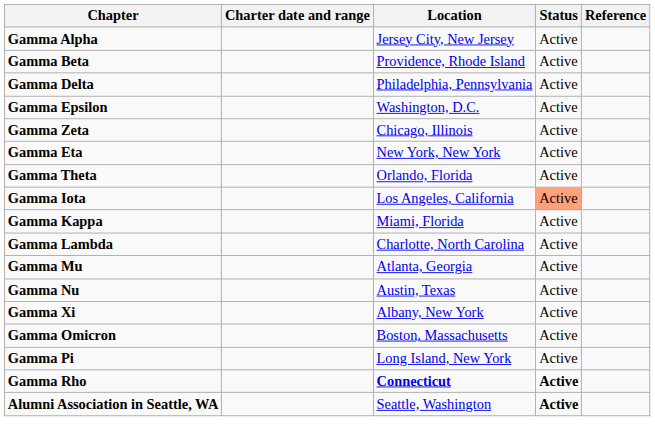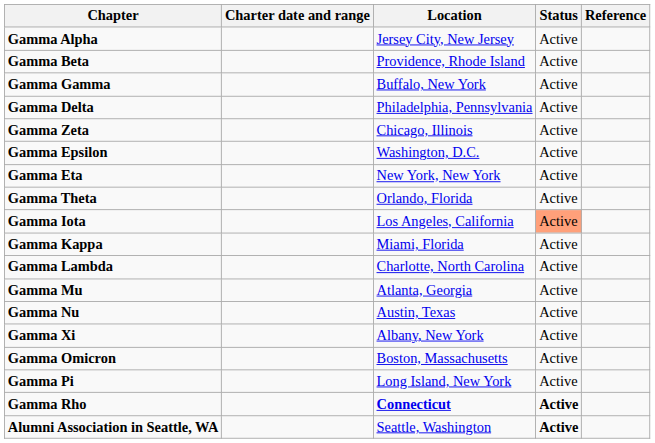 <table class="wikitable sortable">
 <tr>
 <th>Chapter</th>
 <th>Charter date and range</th>
 <th>Location</th>
 <th>Status</th>
 <th>Reference</th>
 </tr>
 <tr>
 <td><strong>Gamma Alpha</strong></td>
 <td></td>
 <td><a href='#'>Jersey City, New Jersey</a></td>
 <td>Active</td>
 <td></td>
 </tr>
 <tr>
 <td><strong>Gamma Beta</strong></td>
 <td></td>
 <td><a href='#'>Providence, Rhode Island</a></td>
 <td>Active</td>
 <td></td>
 </tr>
 <tr>
+<td><strong>Gamma Gamma</strong></td>
+<td></td>
+<td><a href='#'>Buffalo, New York</a></td>
+<td>Active</td>
+<td></td>
+</tr>
+<tr>
 <td><strong>Gamma Delta</strong></td>
 <td></td>
 <td><a href='#'>Philadelphia, Pennsylvania</a></td>
 <td>Active</td>
 <td></td>
 </tr>
 <tr>
-<td><strong>Gamma Epsilon</strong></td>
+<td><strong>Gamma Zeta</strong></td>
 <td></td>
-<td><a href='#'>Washington, D.C.</a></td>
+<td><a href='#'>Chicago, Illinois</a></td>
 <td>Active</td>
 <td></td>
 </tr>
 <tr>
-<td><strong>Gamma Zeta</strong></td>
+<td><strong>Gamma Epsilon</strong></td>
 <td></td>
-<td><a href='#'>Chicago, Illinois</a></td>
+<td><a href='#'>Washington, D.C.</a></td>
 <td>Active</td>
 <td></td>
 </tr>
 <tr>
 <td><strong>Gamma Eta</strong></td>
 <td></td>
 <td><a href='#'>New York, New York</a></td>
 <td>Active</td>
 <td></td>
 </tr>
 <tr>
 <td><strong>Gamma Theta</strong></td>
 <td></td>
 <td><a href='#'>Orlando, Florida</a></td>
 <td>Active</td>
 <td></td>
 </tr>
 <tr>
 <td><strong>Gamma Iota</strong></td>
 <td></td>
 <td><a href='#'>Los Angeles, California</a></td>
 <td style="background: lightsalmon;">Active</td>
 <td></td>
 </tr>
 <tr>
 <td><strong>Gamma Kappa</strong></td>
 <td></td>
 <td><a href='#'>Miami, Florida</a></td>
 <td>Active</td>
 <td></td>
 </tr>
 <tr>
 <td><strong>Gamma Lambda</strong></td>
 <td></td>
 <td><a href='#'>Charlotte, North Carolina</a></td>
 <td>Active</td>
 <td></td>
 </tr>
 <tr>
 <td><strong>Gamma Mu</strong></td>
 <td></td>
 <td><a href='#'>Atlanta, Georgia</a></td>
 <td>Active</td>
 <td></td>
 </tr>
 <tr>
 <td><strong>Gamma Nu</strong></td>
 <td></td>
 <td><a href='#'>Austin, Texas</a></td>
 <td>Active</td>
 <td></td>
 </tr>
 <tr>
 <td><strong>Gamma Xi</strong></td>
 <td></td>
 <td><a href='#'>Albany, New York</a></td>
 <td>Active</td>
 <td></td>
 </tr>
 <tr>
 <td><strong>Gamma Omicron</strong></td>
 <td></td>
 <td><a href='#'>Boston, Massachusetts</a></td>
 <td>Active</td>
 <td></td>
 </tr>
 <tr>
 <td><strong>Gamma Pi</strong></td>
 <td></td>
 <td><a href='#'>Long Island, New York</a></td>
 <td>Active</td>
 <td></td>
 </tr>
 <tr>
 <td><strong> Gamma Rho</strong></td>
 <td></td>
 <td><strong><a href='#'>Connecticut</a></strong></td>
 <td><strong>Active</strong></td>
 <td></td>
 </tr>
 <tr>
 <td><strong> Alumni Association in Seattle, WA</strong></td>
 <td></td>
 <td><a href='#'>Seattle, Washington</a></td>
 <td><strong>Active</strong></td>
 <td></td>
 </tr>
 </table>
